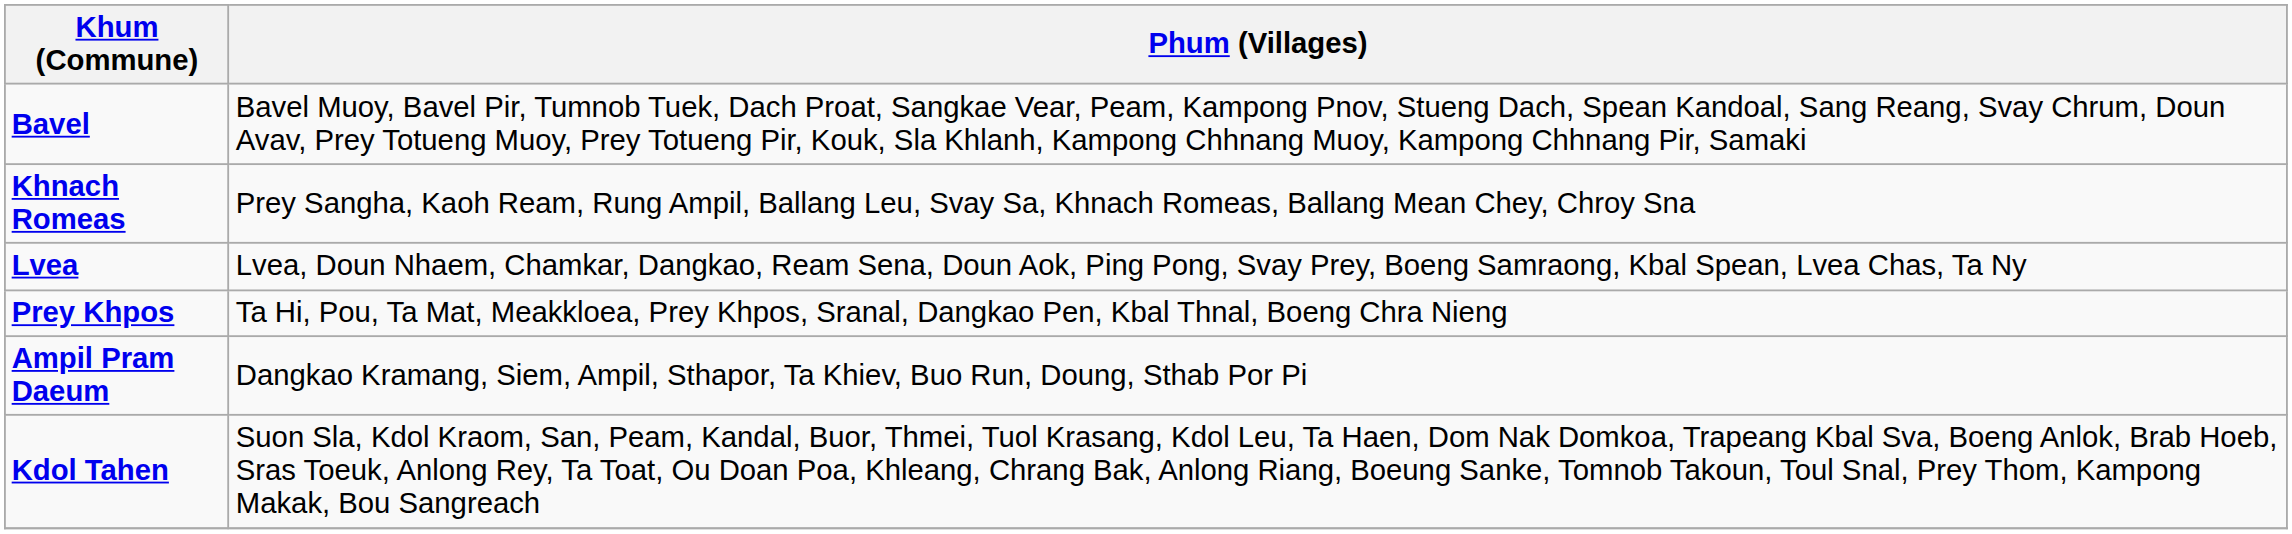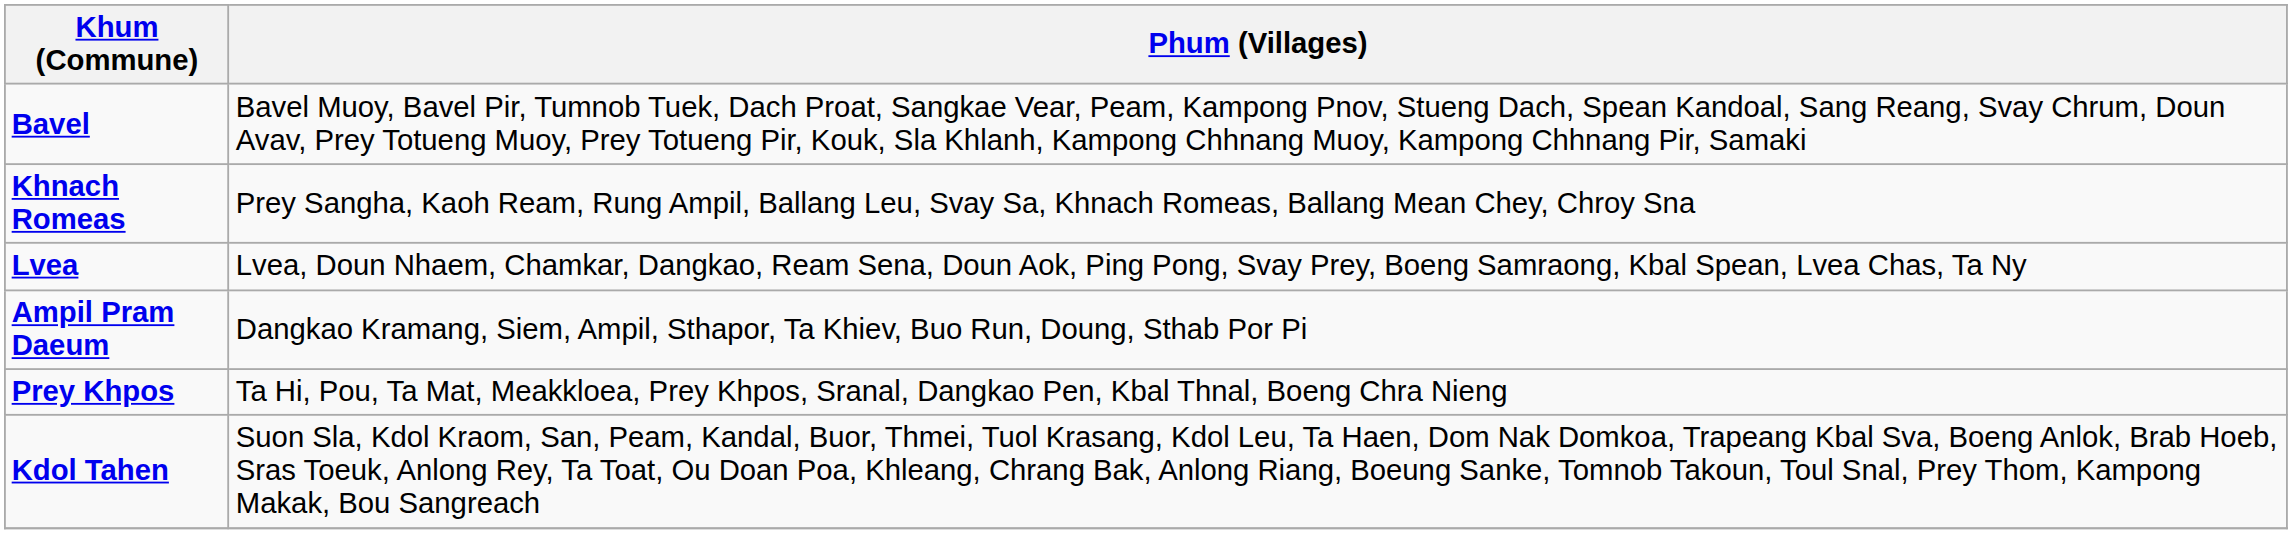 <table class="wikitable">
 <tr>
 <th><a href='#'>Khum</a> (Commune)</th>
 <th><a href='#'>Phum</a> (Villages)</th>
 </tr>
 <tr>
 <td><strong><a href='#'>Bavel</a></strong></td>
 <td>Bavel Muoy, Bavel Pir, Tumnob Tuek, Dach Proat, Sangkae Vear, Peam, Kampong Pnov, Stueng Dach, Spean Kandoal, Sang Reang, Svay Chrum, Doun Avav, Prey Totueng Muoy, Prey Totueng Pir, Kouk, Sla Khlanh, Kampong Chhnang Muoy, Kampong Chhnang Pir, Samaki</td>
 </tr>
 <tr>
 <td><strong><a href='#'>Khnach Romeas</a></strong></td>
 <td>Prey Sangha, Kaoh Ream, Rung Ampil, Ballang Leu, Svay Sa, Khnach Romeas, Ballang Mean Chey, Chroy Sna</td>
 </tr>
 <tr>
 <td><strong><a href='#'>Lvea</a></strong></td>
 <td>Lvea, Doun Nhaem, Chamkar, Dangkao, Ream Sena, Doun Aok, Ping Pong, Svay Prey, Boeng Samraong, Kbal Spean, Lvea Chas, Ta Ny</td>
 </tr>
 <tr>
+<td><strong><a href='#'>Ampil Pram Daeum</a></strong></td>
+<td>Dangkao Kramang, Siem, Ampil, Sthapor, Ta Khiev, Buo Run, Doung, Sthab Por Pi</td>
+</tr>
+<tr>
 <td><strong><a href='#'>Prey Khpos</a></strong></td>
 <td>Ta Hi, Pou, Ta Mat, Meakkloea, Prey Khpos, Sranal, Dangkao Pen, Kbal Thnal, Boeng Chra Nieng</td>
-</tr>
-<tr>
-<td><strong><a href='#'>Ampil Pram Daeum</a></strong></td>
-<td>Dangkao Kramang, Siem, Ampil, Sthapor, Ta Khiev, Buo Run, Doung, Sthab Por Pi</td>
 </tr>
 <tr>
 <td><strong><a href='#'>Kdol Tahen</a></strong></td>
 <td>Suon Sla, Kdol Kraom, San, Peam, Kandal, Buor, Thmei, Tuol Krasang, Kdol Leu, Ta Haen, Dom Nak Domkoa, Trapeang Kbal Sva, Boeng Anlok, Brab Hoeb, Sras Toeuk, Anlong Rey, Ta Toat, Ou Doan Poa, Khleang, Chrang Bak, Anlong Riang, Boeung Sanke, Tomnob Takoun, Toul Snal, Prey Thom, Kampong Makak, Bou Sangreach</td>
 </tr>
 <tr>
 </tr>
 </table>
